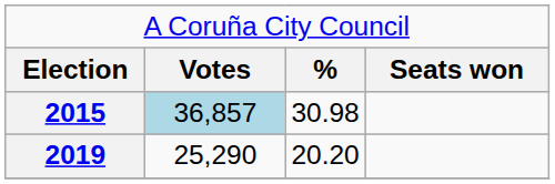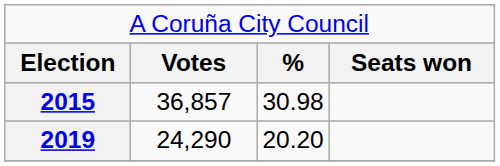 <table class="wikitable" style="text-align:center;">
 <tr>
 <td colspan="8"><a href='#'>A Coruña City Council</a></td>
 </tr>
 <tr>
 <th width="75px">Election</th>
 <th width="75px">Votes</th>
 <th width="35px">%</th>
 <th width="100px">Seats won</th>
 </tr>
 <tr>
 <th><a href='#'>2015</a></th>
-<td style="background: lightblue;">36,857</td>
+<td>36,857</td>
 <td>30.98</td>
 <td></td>
 </tr>
 <tr>
 <th><a href='#'>2019</a></th>
-<td>25,290</td>
+<td>24,290</td>
 <td>20.20</td>
 <td></td>
 </tr>
 <tr>
 </tr>
 </table>
